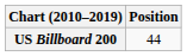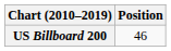 <table class="wikitable plainrowheaders" style="text-align:center">
 <tr>
 <th scope="col">Chart (2010–2019)</th>
 <th scope="col">Position</th>
 </tr>
 <tr>
 <th scope="row">US <em>Billboard</em> 200</th>
-<td>44</td>
+<td>46</td>
 </tr>
 </table>
